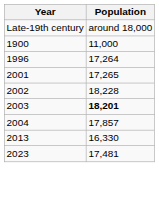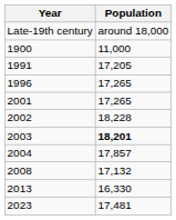 <table class="wikitable">
 <tr>
 <th>Year</th>
 <th>Population</th>
 </tr>
 <tr>
 <td>Late-19th century</td>
 <td>around 18,000</td>
 </tr>
 <tr>
 <td>1900</td>
 <td>11,000</td>
 </tr>
 <tr>
+<td>1991</td>
+<td>17,205</td>
+</tr>
+<tr>
 <td>1996</td>
-<td>17,264</td>
+<td>17,265</td>
 </tr>
 <tr>
 <td>2001</td>
 <td>17,265</td>
 </tr>
 <tr>
 <td>2002</td>
 <td>18,228</td>
 </tr>
 <tr>
 <td>2003</td>
 <td><strong>18,201</strong></td>
 </tr>
 <tr>
 <td>2004</td>
 <td>17,857</td>
 </tr>
 <tr>
+<td>2008</td>
+<td>17,132</td>
+</tr>
+<tr>
 <td>2013</td>
 <td>16,330</td>
 </tr>
 <tr>
 <td>2023</td>
 <td>17,481</td>
 </tr>
 </table>
